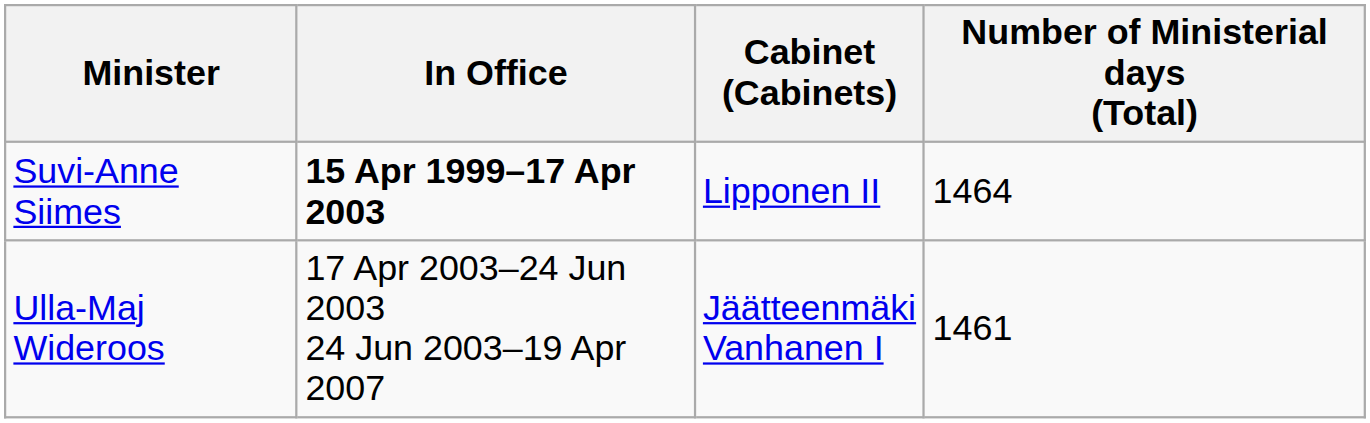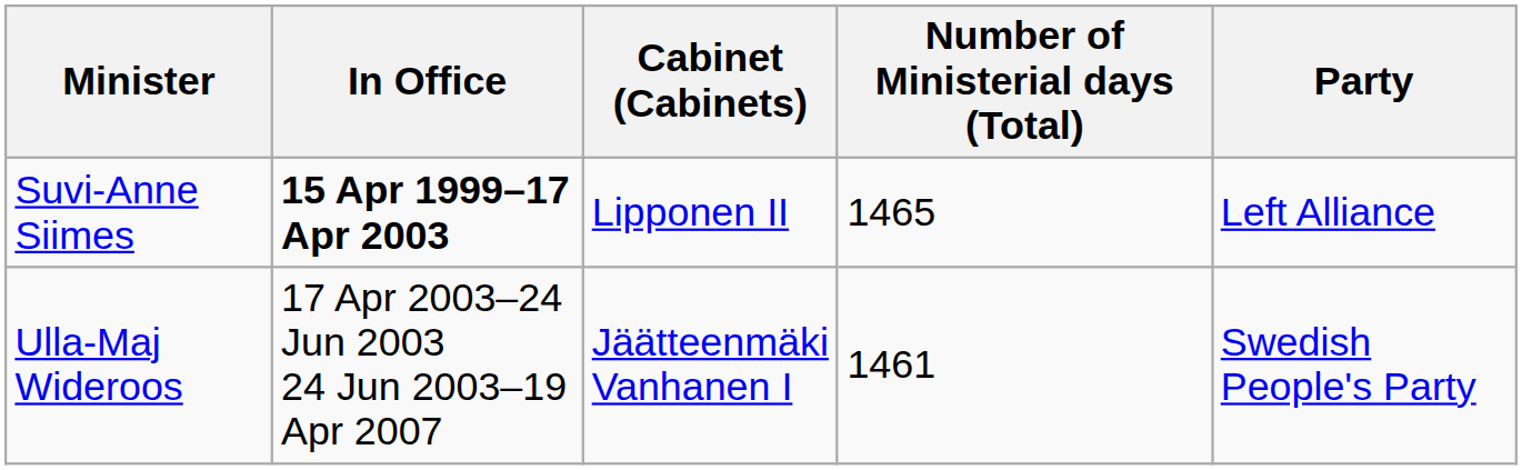 <table class="wikitable">
 <tr>
 <th>Minister</th>
 <th>In Office</th>
 <th>Cabinet<br>(Cabinets)</th>
 <th>Number of Ministerial days <br>(Total)</th>
+<th>Party</th>
 </tr>
 <tr>
 <td><a href='#'>Suvi-Anne Siimes</a></td>
 <td><strong>15 Apr 1999–17 Apr 2003</strong></td>
 <td><a href='#'>Lipponen II</a></td>
-<td>1464</td>
+<td>1465</td>
+<td><a href='#'>Left Alliance</a></td>
 </tr>
 <tr>
 <td><a href='#'>Ulla-Maj Wideroos</a></td>
 <td>17 Apr 2003–24 Jun 2003<br>24 Jun 2003–19 Apr 2007</td>
 <td><a href='#'>Jäätteenmäki</a><br><a href='#'>Vanhanen I</a></td>
 <td>1461</td>
+<td><a href='#'>Swedish People's Party</a></td>
 </tr>
 </table>
